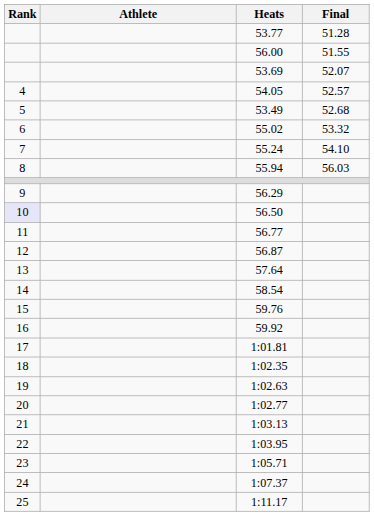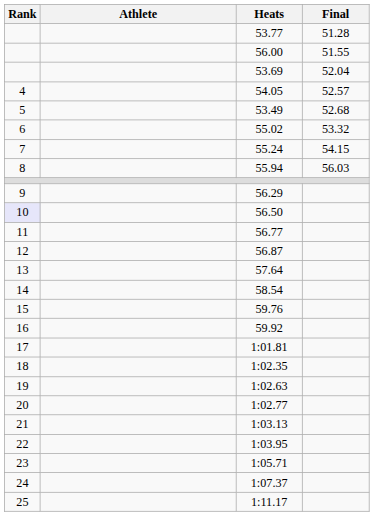 <table class=wikitable style="text-align:center">
 <tr>
 <th width=40>Rank</th>
 <th width=250>Athlete</th>
 <th width=80>Heats</th>
 <th width=80>Final</th>
 </tr>
 <tr>
 <td></td>
 <td align=left></td>
 <td>53.77</td>
 <td>51.28</td>
 </tr>
 <tr>
 <td></td>
 <td align=left></td>
 <td>56.00</td>
 <td>51.55</td>
 </tr>
 <tr>
 <td></td>
 <td align=left></td>
 <td>53.69</td>
-<td>52.07</td>
+<td>52.04</td>
 </tr>
 <tr>
 <td>4</td>
 <td align=left></td>
 <td>54.05</td>
 <td>52.57</td>
 </tr>
 <tr>
 <td>5</td>
 <td align=left></td>
 <td>53.49</td>
 <td>52.68</td>
 </tr>
 <tr>
 <td>6</td>
 <td align=left></td>
 <td>55.02</td>
 <td>53.32</td>
 </tr>
 <tr>
 <td>7</td>
 <td align=left></td>
 <td>55.24</td>
-<td>54.10</td>
+<td>54.15</td>
 </tr>
 <tr>
 <td>8</td>
 <td align=left></td>
 <td>55.94</td>
 <td>56.03</td>
 </tr>
 <tr bgcolor=#DDDDDD>
 <td colspan=4></td>
 </tr>
 <tr>
 <td>9</td>
 <td align=left></td>
 <td>56.29</td>
 <td></td>
 </tr>
 <tr>
 <td style="background: lavender;">10</td>
 <td align=left></td>
 <td>56.50</td>
 <td></td>
 </tr>
 <tr>
 <td>11</td>
 <td align=left></td>
 <td>56.77</td>
 <td></td>
 </tr>
 <tr>
 <td>12</td>
 <td align=left></td>
 <td>56.87</td>
 <td></td>
 </tr>
 <tr>
 <td>13</td>
 <td align=left></td>
 <td>57.64</td>
 <td></td>
 </tr>
 <tr>
 <td>14</td>
 <td align=left></td>
 <td>58.54</td>
 <td></td>
 </tr>
 <tr>
 <td>15</td>
 <td align=left></td>
 <td>59.76</td>
 <td></td>
 </tr>
 <tr>
 <td>16</td>
 <td align=left></td>
 <td>59.92</td>
 <td></td>
 </tr>
 <tr>
 <td>17</td>
 <td align=left></td>
 <td>1:01.81</td>
 <td></td>
 </tr>
 <tr>
 <td>18</td>
 <td align=left></td>
 <td>1:02.35</td>
 <td></td>
 </tr>
 <tr>
 <td>19</td>
 <td align=left></td>
 <td>1:02.63</td>
 <td></td>
 </tr>
 <tr>
 <td>20</td>
 <td align=left></td>
 <td>1:02.77</td>
 <td></td>
 </tr>
 <tr>
 <td>21</td>
 <td align=left></td>
 <td>1:03.13</td>
 <td></td>
 </tr>
 <tr>
 <td>22</td>
 <td align=left></td>
 <td>1:03.95</td>
 <td></td>
 </tr>
 <tr>
 <td>23</td>
 <td align=left></td>
 <td>1:05.71</td>
 <td></td>
 </tr>
 <tr>
 <td>24</td>
 <td align=left></td>
 <td>1:07.37</td>
 <td></td>
 </tr>
 <tr>
 <td>25</td>
 <td align=left></td>
 <td>1:11.17</td>
 <td></td>
 </tr>
 </table>
